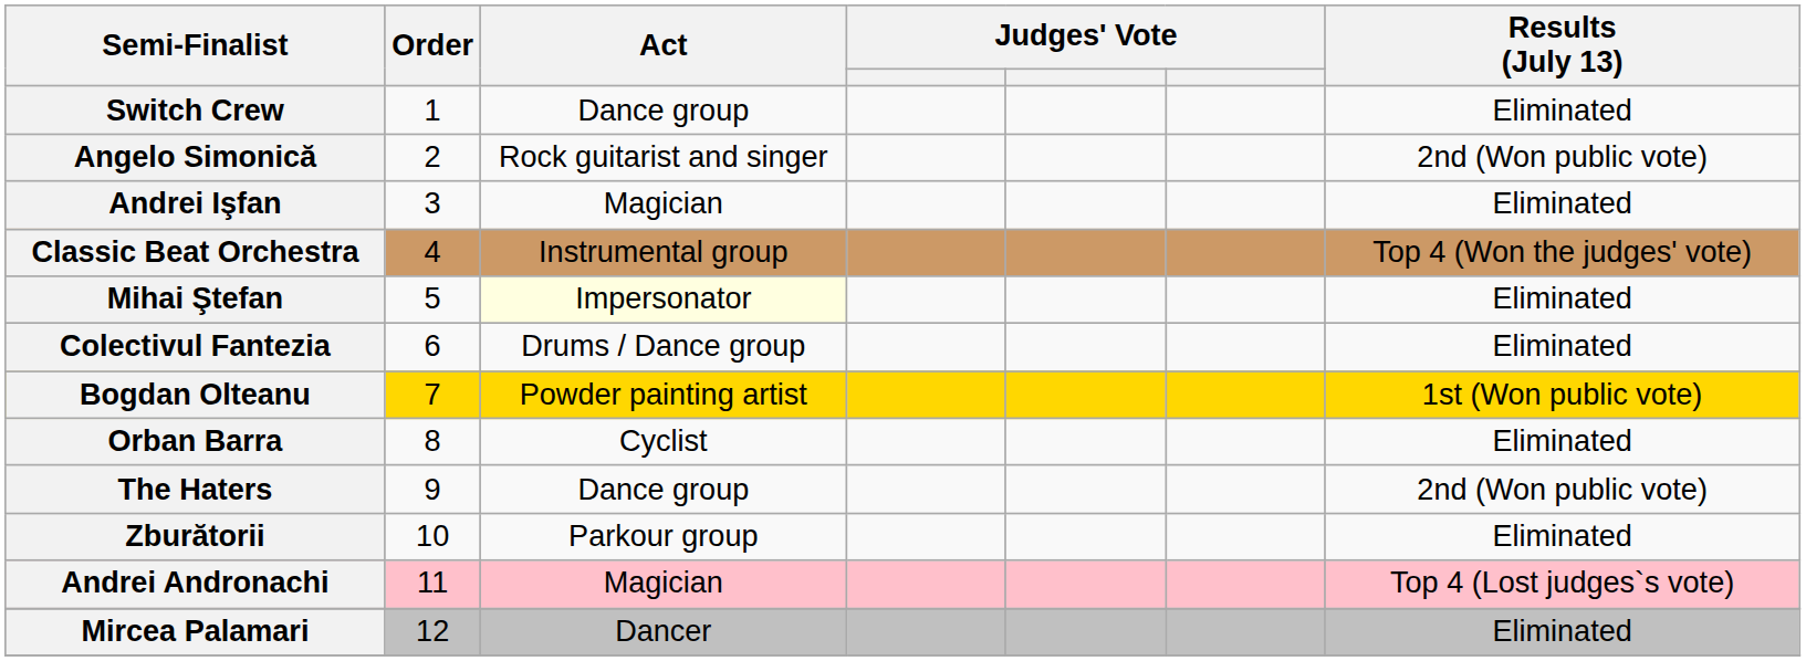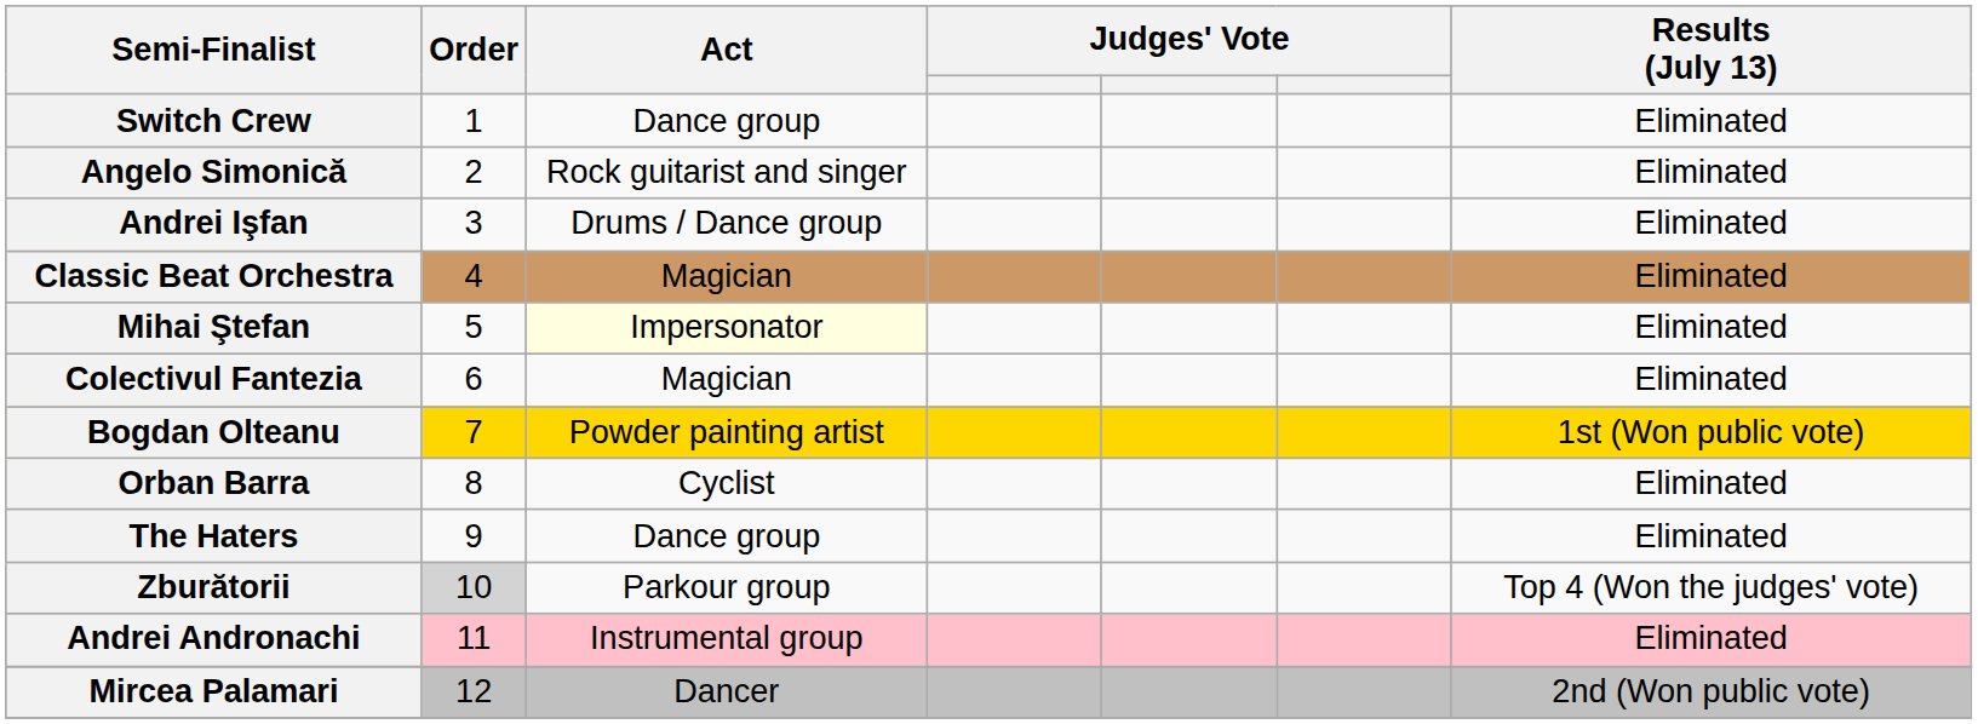 <table class="wikitable plainrowheaders sortable" style="text-align:center" width="76%;">
 <tr>
 <th scope="col" rowspan="2" class="unsortable" style="width:17em;">Semi-Finalist</th>
 <th scope="col" rowspan="2" style="width:1em;">Order</th>
 <th scope="col" rowspan="2" class="unsortable" style="width:16em;">Act</th>
 <th scope="col" colspan="3" class="unsortable" style="width:24em;">Judges' Vote</th>
 <th scope="col" rowspan="2" style="width:23em;">Results <br> (July 13)</th>
 </tr>
 <tr>
 <th scope="col" class="unsortable" style="width:6em;"></th>
 <th scope="col" class="unsortable" style="width:6em;"></th>
 <th scope="col" class="unsortable" style="width:6em;"></th>
 </tr>
 <tr>
 <th scope="row">Switch Crew</th>
 <td>1</td>
 <td>Dance group</td>
 <td></td>
 <td></td>
 <td></td>
 <td>Eliminated</td>
 </tr>
 <tr>
 <th scope="row">Angelo Simonică</th>
 <td>2</td>
 <td>Rock guitarist and singer</td>
 <td></td>
 <td></td>
 <td></td>
-<td>2nd (Won public vote)</td>
+<td>Eliminated</td>
 </tr>
 <tr>
 <th scope="row">Andrei Işfan</th>
 <td>3</td>
-<td>Magician</td>
+<td>Drums / Dance group</td>
 <td></td>
 <td></td>
 <td></td>
 <td>Eliminated</td>
 </tr>
 <tr style="background:#c96;">
 <th scope="row">Classic Beat Orchestra</th>
 <td>4</td>
-<td>Instrumental group</td>
+<td>Magician</td>
 <td></td>
 <td></td>
 <td></td>
-<td>Top 4 (Won the judges' vote)</td>
+<td>Eliminated</td>
 </tr>
 <tr>
 <th scope="row">Mihai Ştefan</th>
 <td>5</td>
 <td style="background: lightyellow;">Impersonator</td>
 <td></td>
 <td></td>
 <td></td>
 <td>Eliminated</td>
 </tr>
 <tr>
 <th scope="row">Colectivul Fantezia</th>
 <td>6</td>
-<td>Drums / Dance group</td>
+<td>Magician</td>
 <td></td>
 <td></td>
 <td></td>
 <td>Eliminated</td>
 </tr>
 <tr style="background:gold;">
 <th scope="row">Bogdan Olteanu</th>
 <td>7</td>
 <td>Powder painting artist</td>
 <td></td>
 <td></td>
 <td></td>
 <td>1st (Won public vote)</td>
 </tr>
 <tr>
 <th scope="row">Orban Barra</th>
 <td>8</td>
 <td>Cyclist</td>
 <td></td>
 <td></td>
 <td></td>
 <td>Eliminated</td>
 </tr>
 <tr>
 <th scope="row">The Haters</th>
 <td>9</td>
 <td>Dance group</td>
 <td></td>
 <td></td>
 <td></td>
-<td>2nd (Won public vote)</td>
+<td>Eliminated</td>
 </tr>
 <tr>
 <th scope="row">Zburătorii</th>
-<td>10</td>
+<td style="background: lightgrey;">10</td>
 <td>Parkour group</td>
 <td></td>
 <td></td>
 <td></td>
-<td>Eliminated</td>
+<td>Top 4 (Won the judges' vote)</td>
 </tr>
 <tr style="background:pink;">
 <th scope="row">Andrei Andronachi</th>
 <td>11</td>
-<td>Magician</td>
+<td>Instrumental group</td>
 <td></td>
 <td></td>
 <td></td>
-<td>Top 4 (Lost judges`s vote)</td>
+<td>Eliminated</td>
 </tr>
 <tr>
 </tr>
 <tr style="background:silver;">
 <th scope="row">Mircea Palamari</th>
 <td>12</td>
 <td>Dancer</td>
 <td></td>
 <td></td>
 <td></td>
-<td>Eliminated</td>
+<td>2nd (Won public vote)</td>
 </tr>
 <tr>
 </tr>
 </table>
